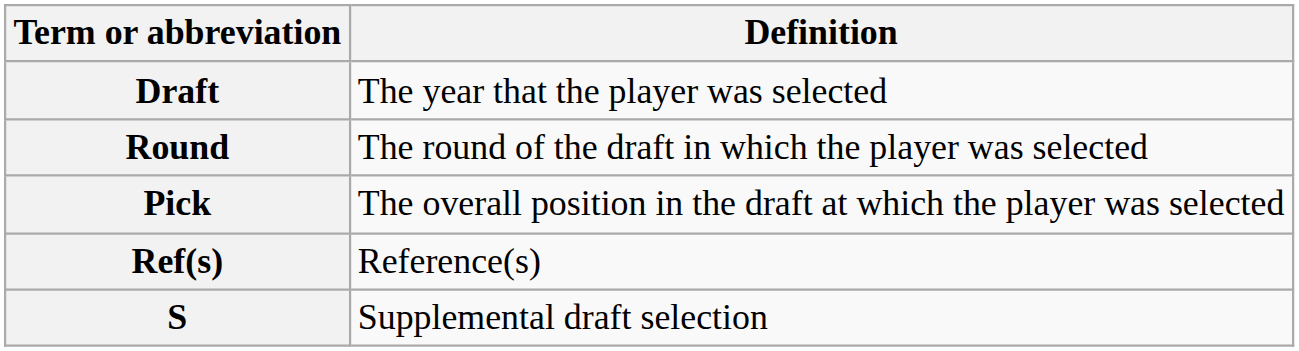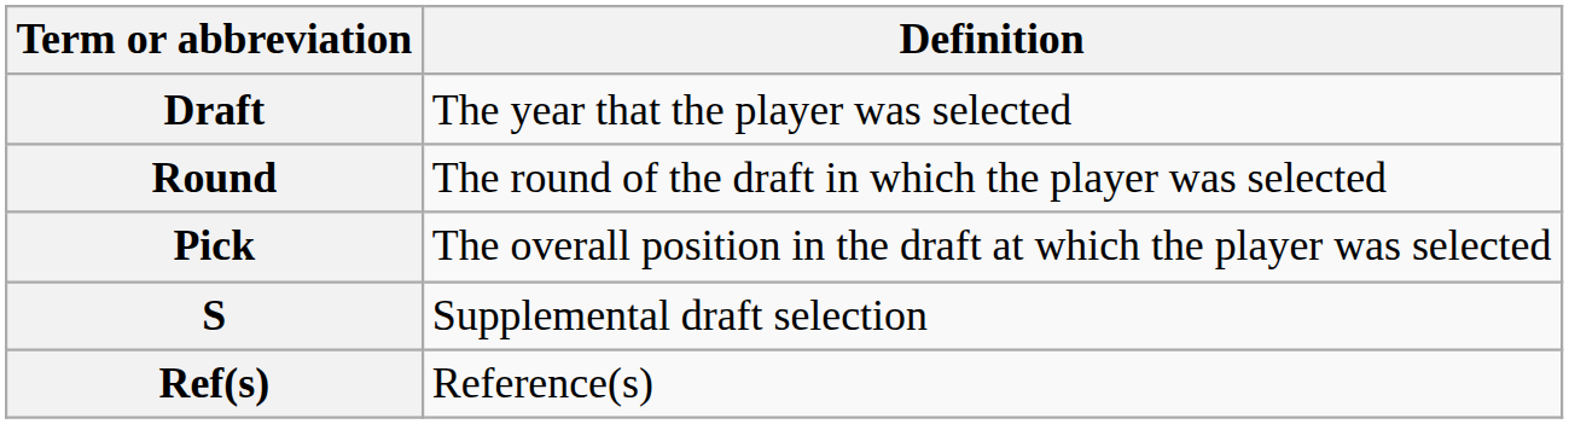 <table class="wikitable">
 <tr>
 <th scope="col">Term or abbreviation</th>
 <th scope="col">Definition</th>
 </tr>
 <tr>
 <th scope="row">Draft</th>
 <td>The year that the player was selected</td>
 </tr>
 <tr>
 <th scope="row">Round</th>
 <td>The round of the draft in which the player was selected</td>
 </tr>
 <tr>
 <th scope="row">Pick</th>
 <td>The overall position in the draft at which the player was selected</td>
 </tr>
 <tr>
+<th scope="row">S</th>
+<td>Supplemental draft selection</td>
+</tr>
+<tr>
 <th scope="row">Ref(s)</th>
 <td>Reference(s)</td>
 </tr>
-<tr>
-<th scope="row">S</th>
-<td>Supplemental draft selection</td>
-</tr>
 </table>
